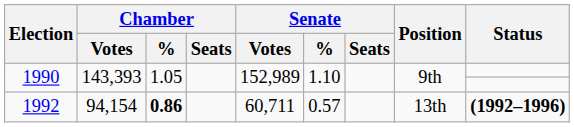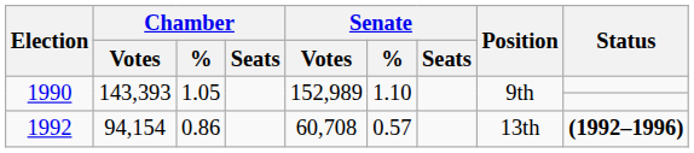 <table class=wikitable style=text-align:center>
 <tr>
 <th rowspan=2>Election</th>
 <th colspan=3><a href='#'>Chamber</a></th>
 <th colspan=3><a href='#'>Senate</a></th>
 <th rowspan=2>Position</th>
 <th rowspan=2>Status</th>
 </tr>
 <tr>
 <th>Votes</th>
 <th>%</th>
 <th>Seats</th>
 <th>Votes</th>
 <th>%</th>
 <th>Seats</th>
 </tr>
 <tr>
 <td rowspan=2><a href='#'>1990</a></td>
 <td rowspan=2>143,393</td>
 <td rowspan=2>1.05</td>
 <td rowspan=2></td>
 <td rowspan=2>152,989</td>
 <td rowspan=2>1.10</td>
 <td rowspan=2></td>
 <td rowspan=2>9th</td>
 <td></td>
 </tr>
 <tr>
 <td></td>
 </tr>
 <tr>
 <td><a href='#'>1992</a></td>
 <td>94,154</td>
-<td><strong>0.86</strong></td>
+<td>0.86</td>
 <td></td>
-<td>60,711</td>
+<td>60,708</td>
 <td>0.57</td>
 <td></td>
 <td>13th</td>
 <td><strong> (1992–1996)</strong></td>
 </tr>
 </table>
